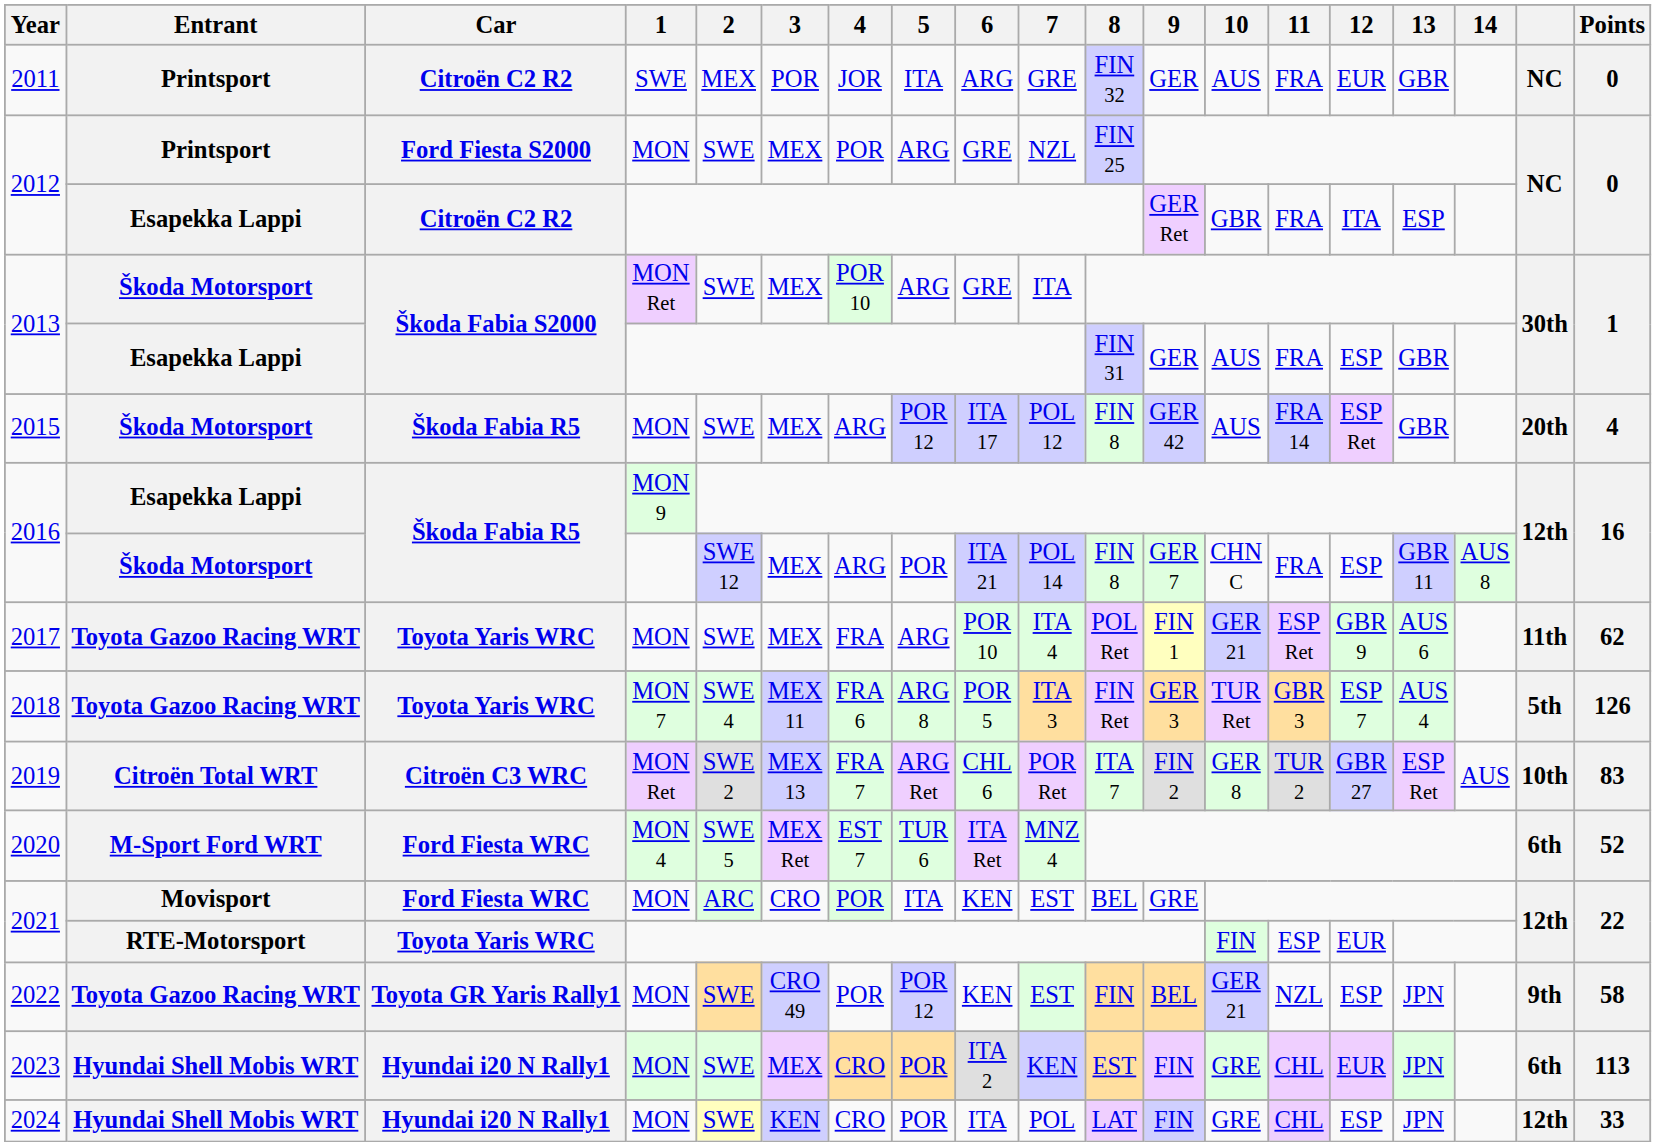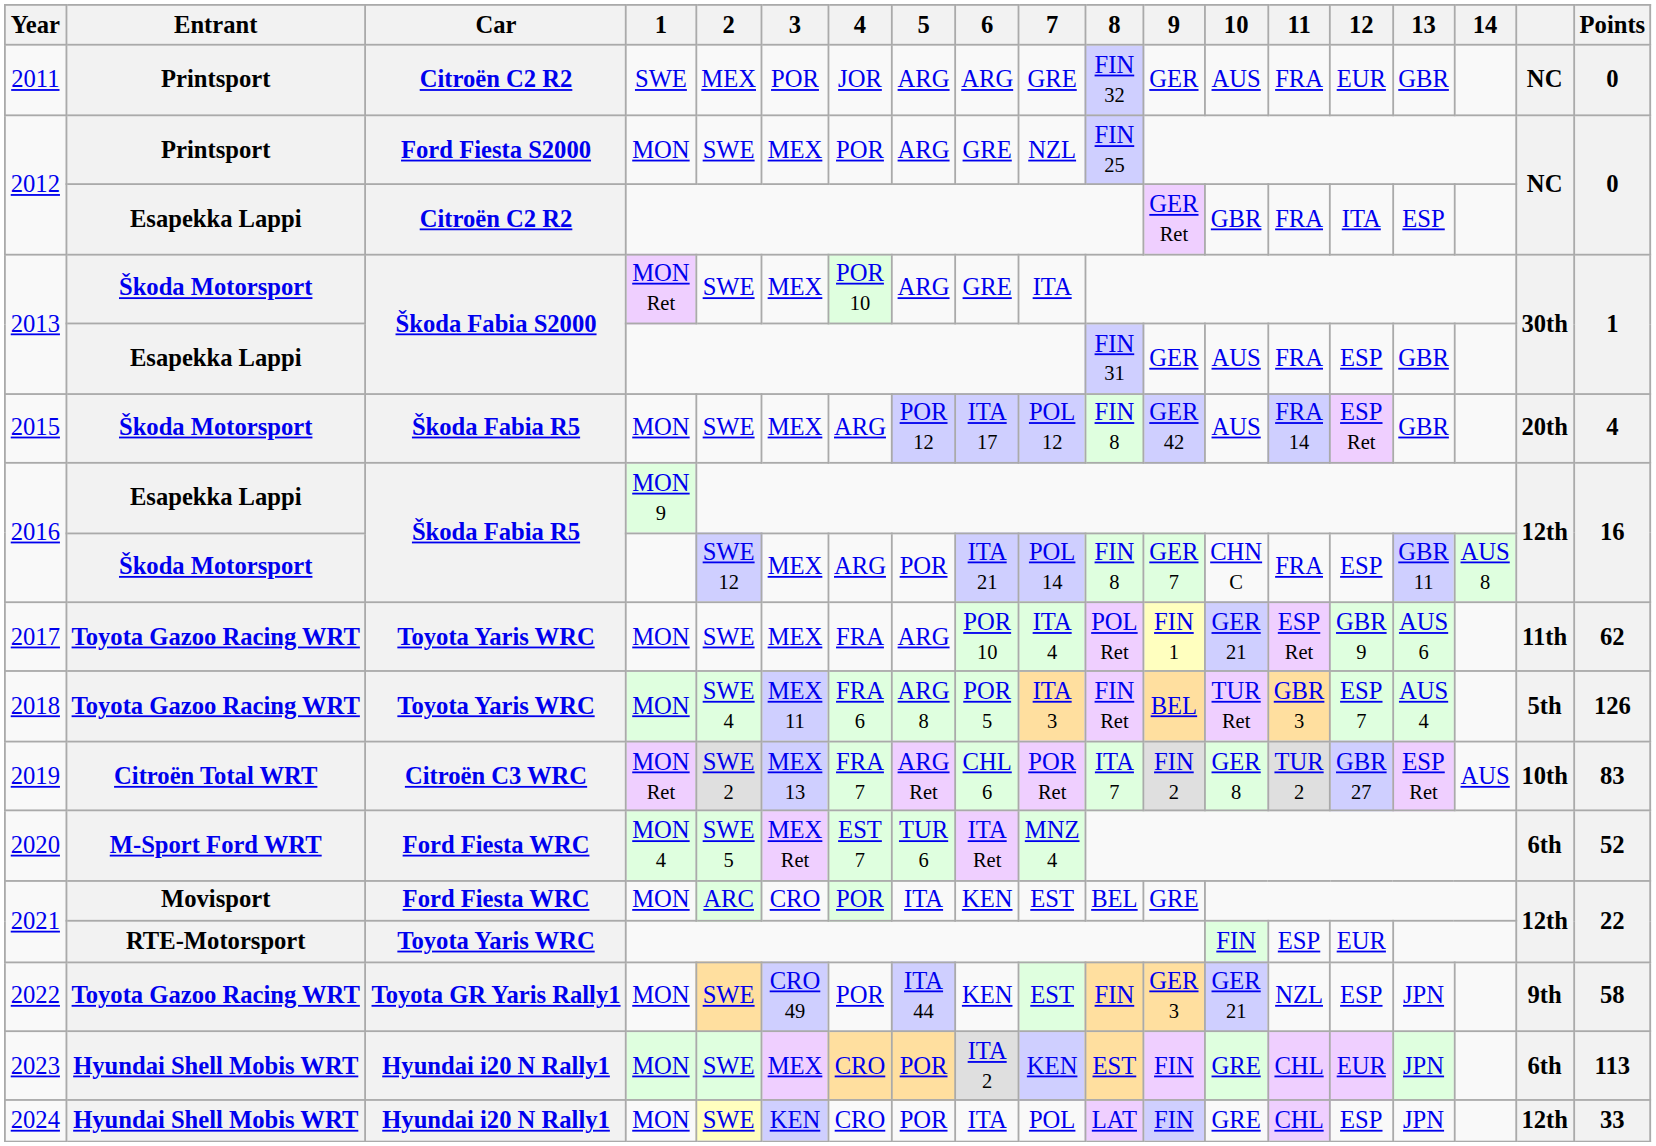 <table class="wikitable" style="text-align:center; font-size:85%">
 <tr>
 <th>Year</th>
 <th>Entrant</th>
 <th>Car</th>
 <th>1</th>
 <th>2</th>
 <th>3</th>
 <th>4</th>
 <th>5</th>
 <th>6</th>
 <th>7</th>
 <th>8</th>
 <th>9</th>
 <th>10</th>
 <th>11</th>
 <th>12</th>
 <th>13</th>
 <th>14</th>
 <th></th>
 <th>Points</th>
 </tr>
 <tr>
 <td><a href='#'>2011</a></td>
 <th nowrap>Printsport</th>
 <th nowrap><a href='#'>Citroën C2 R2</a></th>
 <td><a href='#'>SWE</a></td>
 <td><a href='#'>MEX</a></td>
 <td><a href='#'>POR</a></td>
 <td><a href='#'>JOR</a></td>
-<td><a href='#'>ITA</a></td>
+<td><a href='#'>ARG</a></td>
 <td><a href='#'>ARG</a></td>
 <td><a href='#'>GRE</a></td>
 <td style="background:#cfcfff;"><a href='#'>FIN</a><br><small>32</small></td>
 <td><a href='#'>GER</a></td>
 <td><a href='#'>AUS</a></td>
 <td><a href='#'>FRA</a></td>
 <td><a href='#'>EUR</a></td>
 <td><a href='#'>GBR</a></td>
 <td></td>
 <th>NC</th>
 <th>0</th>
 </tr>
 <tr>
 <td rowspan="2"><a href='#'>2012</a></td>
 <th nowrap>Printsport</th>
 <th nowrap><a href='#'>Ford Fiesta S2000</a></th>
 <td><a href='#'>MON</a></td>
 <td><a href='#'>SWE</a></td>
 <td><a href='#'>MEX</a></td>
 <td><a href='#'>POR</a></td>
 <td><a href='#'>ARG</a></td>
 <td><a href='#'>GRE</a></td>
 <td><a href='#'>NZL</a></td>
 <td style="background:#cfcfff;"><a href='#'>FIN</a><br><small>25</small></td>
 <td colspan=6></td>
 <th rowspan="2">NC</th>
 <th rowspan="2">0</th>
 </tr>
 <tr>
 <th nowrap>Esapekka Lappi</th>
 <th nowrap><a href='#'>Citroën C2 R2</a></th>
 <td colspan=8></td>
 <td style="background:#efcfff;"><a href='#'>GER</a><br><small>Ret</small></td>
 <td><a href='#'>GBR</a></td>
 <td><a href='#'>FRA</a></td>
 <td><a href='#'>ITA</a></td>
 <td><a href='#'>ESP</a></td>
 <td></td>
 </tr>
 <tr>
 <td rowspan="2"><a href='#'>2013</a></td>
 <th nowrap><a href='#'>Škoda Motorsport</a></th>
 <th rowspan="2" nowrap><a href='#'>Škoda Fabia S2000</a></th>
 <td style="background:#efcfff;"><a href='#'>MON</a><br><small>Ret</small></td>
 <td><a href='#'>SWE</a></td>
 <td><a href='#'>MEX</a></td>
 <td style="background:#dfffdf;"><a href='#'>POR</a><br><small>10</small></td>
 <td><a href='#'>ARG</a></td>
 <td><a href='#'>GRE</a></td>
 <td><a href='#'>ITA</a></td>
 <td colspan=7></td>
 <th rowspan="2">30th</th>
 <th rowspan="2">1</th>
 </tr>
 <tr>
 <th nowrap>Esapekka Lappi</th>
 <td colspan=7></td>
 <td style="background:#cfcfff;"><a href='#'>FIN</a><br><small>31</small></td>
 <td><a href='#'>GER</a></td>
 <td><a href='#'>AUS</a></td>
 <td><a href='#'>FRA</a></td>
 <td><a href='#'>ESP</a></td>
 <td><a href='#'>GBR</a></td>
 <td></td>
 </tr>
 <tr>
 <td><a href='#'>2015</a></td>
 <th nowrap><a href='#'>Škoda Motorsport</a></th>
 <th nowrap><a href='#'>Škoda Fabia R5</a></th>
 <td><a href='#'>MON</a></td>
 <td><a href='#'>SWE</a></td>
 <td><a href='#'>MEX</a></td>
 <td><a href='#'>ARG</a></td>
 <td style="background:#cfcfff;"><a href='#'>POR</a><br><small>12</small></td>
 <td style="background:#cfcfff;"><a href='#'>ITA</a><br><small>17</small></td>
 <td style="background:#cfcfff;"><a href='#'>POL</a><br><small>12</small></td>
 <td style="background:#dfffdf;"><a href='#'>FIN</a><br><small>8</small></td>
 <td style="background:#cfcfff;"><a href='#'>GER</a><br><small>42</small></td>
 <td><a href='#'>AUS</a></td>
 <td style="background:#cfcfff;"><a href='#'>FRA</a><br><small>14</small></td>
 <td style="background:#efcfff;"><a href='#'>ESP</a><br><small>Ret</small></td>
 <td><a href='#'>GBR</a></td>
 <td></td>
 <th>20th</th>
 <th>4</th>
 </tr>
 <tr>
 <td rowspan="2"><a href='#'>2016</a></td>
 <th nowrap>Esapekka Lappi</th>
 <th rowspan="2" nowrap><a href='#'>Škoda Fabia R5</a></th>
 <td style="background:#dfffdf;"><a href='#'>MON</a><br><small>9</small></td>
 <td colspan=13></td>
 <th rowspan="2">12th</th>
 <th rowspan="2">16</th>
 </tr>
 <tr>
 <th nowrap><a href='#'>Škoda Motorsport</a></th>
 <td></td>
 <td style="background:#cfcfff;"><a href='#'>SWE</a><br><small>12</small></td>
 <td><a href='#'>MEX</a></td>
 <td><a href='#'>ARG</a></td>
 <td><a href='#'>POR</a></td>
 <td style="background:#cfcfff;"><a href='#'>ITA</a><br><small>21</small></td>
 <td style="background:#cfcfff;"><a href='#'>POL</a><br><small>14</small></td>
 <td style="background:#dfffdf;"><a href='#'>FIN</a><br><small>8</small></td>
 <td style="background:#dfffdf;"><a href='#'>GER</a><br><small>7</small></td>
 <td><a href='#'>CHN</a><br><small>C</small></td>
 <td><a href='#'>FRA</a></td>
 <td><a href='#'>ESP</a></td>
 <td style="background:#cfcfff;"><a href='#'>GBR</a><br><small>11</small></td>
 <td style="background:#dfffdf;"><a href='#'>AUS</a><br><small>8</small></td>
 </tr>
 <tr>
 <td><a href='#'>2017</a></td>
 <th nowrap><a href='#'>Toyota Gazoo Racing WRT</a></th>
 <th nowrap><a href='#'>Toyota Yaris WRC</a></th>
 <td><a href='#'>MON</a></td>
 <td><a href='#'>SWE</a></td>
 <td><a href='#'>MEX</a></td>
 <td><a href='#'>FRA</a></td>
 <td><a href='#'>ARG</a></td>
 <td style="background:#dfffdf;"><a href='#'>POR</a><br><small>10</small></td>
 <td style="background:#dfffdf;"><a href='#'>ITA</a><br><small>4</small></td>
 <td style="background:#efcfff;"><a href='#'>POL</a><br><small>Ret</small></td>
 <td style="background:#ffffbf;"><a href='#'>FIN</a><br><small>1</small></td>
 <td style="background:#cfcfff;"><a href='#'>GER</a><br><small>21</small></td>
 <td style="background:#efcfff;"><a href='#'>ESP</a><br><small>Ret</small></td>
 <td style="background:#dfffdf;"><a href='#'>GBR</a><br><small>9</small></td>
 <td style="background:#dfffdf;"><a href='#'>AUS</a><br><small>6</small></td>
 <td></td>
 <th>11th</th>
 <th>62</th>
 </tr>
 <tr>
 <td><a href='#'>2018</a></td>
 <th nowrap><a href='#'>Toyota Gazoo Racing WRT</a></th>
 <th nowrap><a href='#'>Toyota Yaris WRC</a></th>
-<td style="background:#dfffdf;"><a href='#'>MON</a><br><small>7</small></td>
+<td style="background:#dfffdf;"><a href='#'>MON</a><br></td>
 <td style="background:#dfffdf;"><a href='#'>SWE</a><br><small>4</small></td>
 <td style="background:#cfcfff;"><a href='#'>MEX</a><br><small>11</small></td>
 <td style="background:#dfffdf;"><a href='#'>FRA</a><br><small>6</small></td>
 <td style="background:#dfffdf;"><a href='#'>ARG</a><br><small>8</small></td>
 <td style="background:#dfffdf;"><a href='#'>POR</a><br><small>5</small></td>
 <td style="background:#ffdf9f"><a href='#'>ITA</a><br><small>3</small></td>
 <td style="background:#efcfff;"><a href='#'>FIN</a><br><small>Ret</small></td>
-<td style="background:#ffdf9f"><a href='#'>GER</a><br><small>3</small></td>
+<td style="background:#FFDF9F"><a href='#'>BEL</a><br></td>
 <td style="background:#efcfff;"><a href='#'>TUR</a><br><small>Ret</small></td>
 <td style="background:#ffdf9f"><a href='#'>GBR</a><br><small>3</small></td>
 <td style="background:#dfffdf;"><a href='#'>ESP</a><br><small>7</small></td>
 <td style="background:#dfffdf;"><a href='#'>AUS</a><br><small>4</small></td>
 <td></td>
 <th>5th</th>
 <th>126</th>
 </tr>
 <tr>
 <td><a href='#'>2019</a></td>
 <th nowrap><a href='#'>Citroën Total WRT</a></th>
 <th nowrap><a href='#'>Citroën C3 WRC</a></th>
 <td style="background:#efcfff;"><a href='#'>MON</a><br><small>Ret</small></td>
 <td style="background:#DFDFDF;"><a href='#'>SWE</a><br><small>2</small></td>
 <td style="background:#cfcfff;"><a href='#'>MEX</a><br><small>13</small></td>
 <td style="background:#dfffdf;"><a href='#'>FRA</a><br><small>7</small></td>
 <td style="background:#efcfff;"><a href='#'>ARG</a><br><small>Ret</small></td>
 <td style="background:#dfffdf;"><a href='#'>CHL</a><br><small>6</small></td>
 <td style="background:#efcfff;"><a href='#'>POR</a><br><small>Ret</small></td>
 <td style="background:#dfffdf;"><a href='#'>ITA</a><br><small>7</small></td>
 <td style="background:#DFDFDF;"><a href='#'>FIN</a><br><small>2</small></td>
 <td style="background:#dfffdf;"><a href='#'>GER</a><br><small>8</small></td>
 <td style="background:#DFDFDF;"><a href='#'>TUR</a><br><small>2</small></td>
 <td style="background:#cfcfff;"><a href='#'>GBR</a><br><small>27</small></td>
 <td style="background:#efcfff;"><a href='#'>ESP</a><br><small>Ret</small></td>
 <td><a href='#'>AUS</a><br></td>
 <th>10th</th>
 <th>83</th>
 </tr>
 <tr>
 <td><a href='#'>2020</a></td>
 <th nowrap><a href='#'>M-Sport Ford WRT</a></th>
 <th nowrap><a href='#'>Ford Fiesta WRC</a></th>
 <td style="background:#dfffdf;"><a href='#'>MON</a><br><small>4</small></td>
 <td style="background:#dfffdf;"><a href='#'>SWE</a><br><small>5</small></td>
 <td style="background:#efcfff;"><a href='#'>MEX</a><br><small>Ret</small></td>
 <td style="background:#dfffdf;"><a href='#'>EST</a><br><small>7</small></td>
 <td style="background:#dfffdf;"><a href='#'>TUR</a><br><small>6</small></td>
 <td style="background:#efcfff;"><a href='#'>ITA</a><br><small>Ret</small></td>
 <td style="background:#dfffdf;"><a href='#'>MNZ</a><br><small>4</small></td>
 <td colspan=7></td>
 <th>6th</th>
 <th>52</th>
 </tr>
 <tr>
 <td rowspan="2"><a href='#'>2021</a></td>
 <th nowrap>Movisport</th>
 <th nowrap><a href='#'>Ford Fiesta WRC</a></th>
 <td><a href='#'>MON</a></td>
 <td style="background:#dfffdf;"><a href='#'>ARC</a><br></td>
 <td><a href='#'>CRO</a></td>
 <td style="background:#dfffdf;"><a href='#'>POR</a><br></td>
 <td><a href='#'>ITA</a></td>
 <td><a href='#'>KEN</a></td>
 <td><a href='#'>EST</a></td>
 <td><a href='#'>BEL</a></td>
 <td><a href='#'>GRE</a></td>
 <td colspan=5></td>
 <th rowspan="2">12th</th>
 <th rowspan="2">22</th>
 </tr>
 <tr>
 <th nowrap>RTE-Motorsport</th>
 <th nowrap><a href='#'>Toyota Yaris WRC</a></th>
 <td colspan=9></td>
 <td style="background:#dfffdf;"><a href='#'>FIN</a><br></td>
 <td><a href='#'>ESP</a></td>
 <td><a href='#'>EUR</a></td>
 <td colspan=2></td>
 </tr>
 <tr>
 <td><a href='#'>2022</a></td>
 <th nowrap><a href='#'>Toyota Gazoo Racing WRT</a></th>
 <th nowrap><a href='#'>Toyota GR Yaris Rally1</a></th>
 <td><a href='#'>MON</a></td>
 <td style="background:#FFDF9F"><a href='#'>SWE</a><br></td>
 <td style="background:#cfcfff;"><a href='#'>CRO</a><br><small>49</small></td>
 <td><a href='#'>POR</a></td>
-<td style="background:#cfcfff;"><a href='#'>POR</a><br><small>12</small></td>
+<td style="background:#cfcfff;"><a href='#'>ITA</a><br><small>44</small></td>
 <td><a href='#'>KEN</a></td>
 <td style="background:#dfffdf;"><a href='#'>EST</a><br></td>
 <td style="background:#FFDF9F"><a href='#'>FIN</a><br></td>
-<td style="background:#FFDF9F"><a href='#'>BEL</a><br></td>
+<td style="background:#ffdf9f"><a href='#'>GER</a><br><small>3</small></td>
 <td style="background:#cfcfff;"><a href='#'>GER</a><br><small>21</small></td>
 <td><a href='#'>NZL</a></td>
 <td><a href='#'>ESP</a></td>
 <td><a href='#'>JPN</a></td>
 <td></td>
 <th>9th</th>
 <th>58</th>
 </tr>
 <tr>
 <td><a href='#'>2023</a></td>
 <th nowrap><a href='#'>Hyundai Shell Mobis WRT</a></th>
 <th nowrap><a href='#'>Hyundai i20 N Rally1</a></th>
 <td style="background:#dfffdf;"><a href='#'>MON</a><br></td>
 <td style="background:#dfffdf;"><a href='#'>SWE</a><br></td>
 <td style="background:#efcfff;"><a href='#'>MEX</a><br></td>
 <td style="background:#FFDF9F"><a href='#'>CRO</a><br></td>
 <td style="background:#FFDF9F"><a href='#'>POR</a><br></td>
 <td style="background:#DFDFDF;"><a href='#'>ITA</a><br><small>2</small></td>
 <td style="background:#cfcfff;"><a href='#'>KEN</a><br></td>
 <td style="background:#FFDF9F"><a href='#'>EST</a><br></td>
 <td style="background:#efcfff;"><a href='#'>FIN</a><br></td>
 <td style="background:#dfffdf;"><a href='#'>GRE</a><br></td>
 <td style="background:#efcfff;"><a href='#'>CHL</a><br></td>
 <td style="background:#efcfff;"><a href='#'>EUR</a><br></td>
 <td style="background:#dfffdf;"><a href='#'>JPN</a><br></td>
 <td></td>
 <th>6th</th>
 <th>113</th>
 </tr>
 <tr>
 <td><a href='#'>2024</a></td>
 <th nowrap><a href='#'>Hyundai Shell Mobis WRT</a></th>
 <th nowrap><a href='#'>Hyundai i20 N Rally1</a></th>
 <td><a href='#'>MON</a></td>
 <td style="background:#FFFFBF;"><a href='#'>SWE</a><br></td>
 <td style="background:#CFCFFF;"><a href='#'>KEN</a><br></td>
 <td><a href='#'>CRO</a></td>
 <td><a href='#'>POR</a></td>
 <td><a href='#'>ITA</a></td>
 <td><a href='#'>POL</a></td>
 <td style="background:#EFCFFF;"><a href='#'>LAT</a><br></td>
 <td style="background:#CFCFFF;"><a href='#'>FIN</a><br></td>
 <td><a href='#'>GRE</a></td>
 <td style="background:#EFCFFF;"><a href='#'>CHL</a><br></td>
 <td><a href='#'>ESP</a></td>
 <td><a href='#'>JPN</a></td>
 <td></td>
 <th>12th</th>
 <th>33</th>
 </tr>
 </table>
